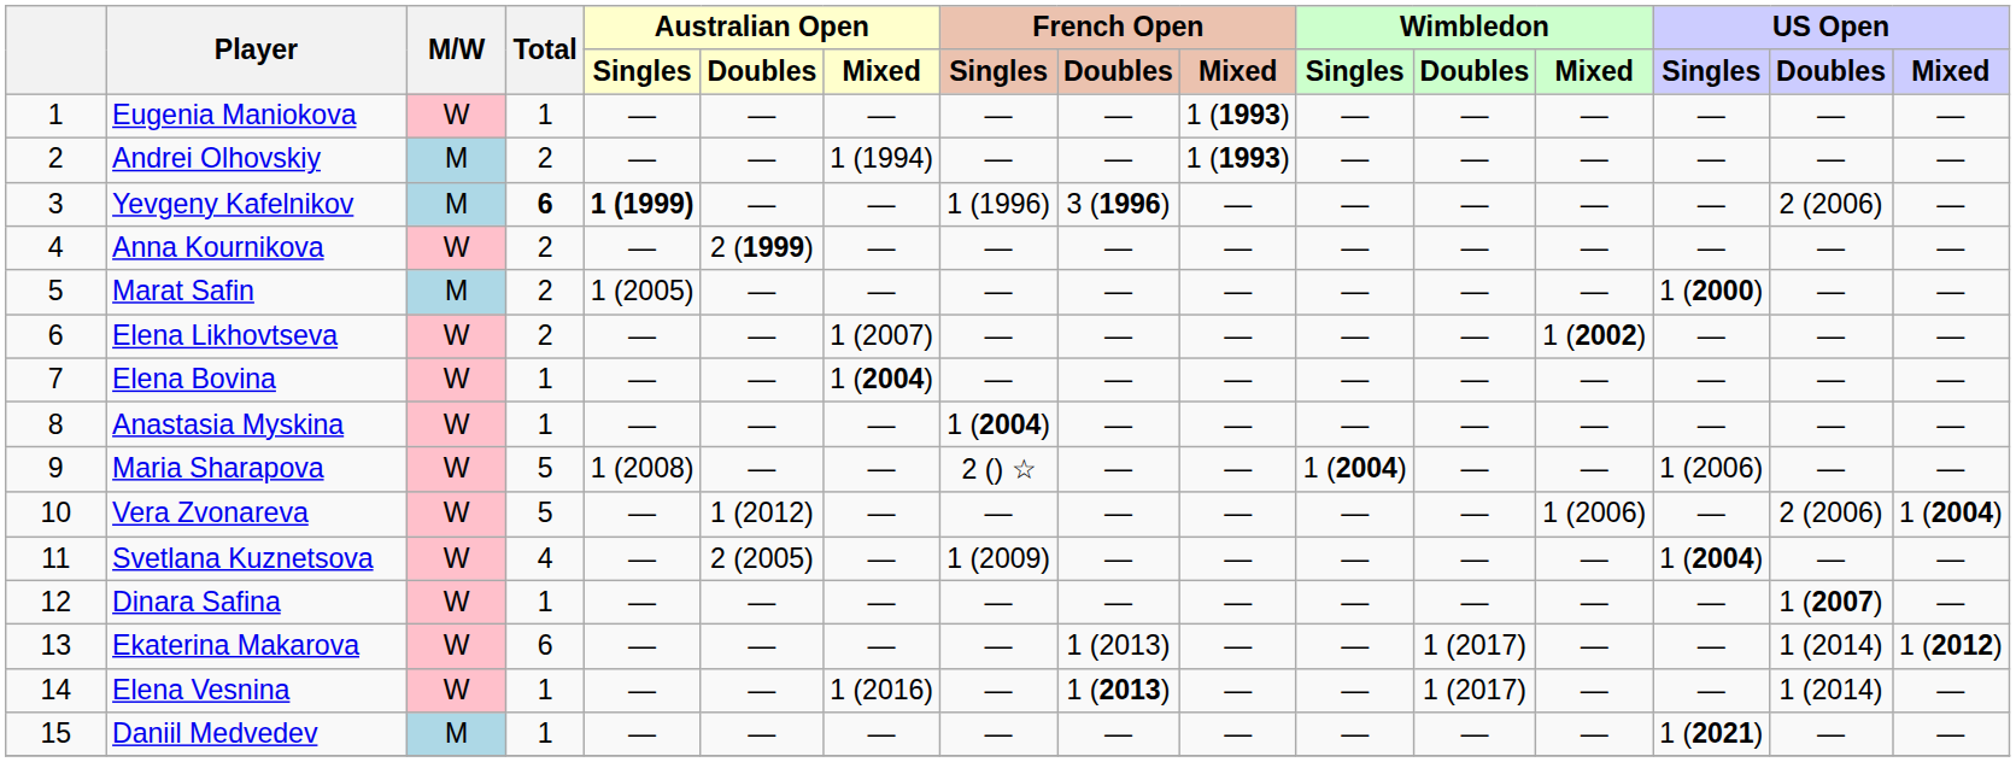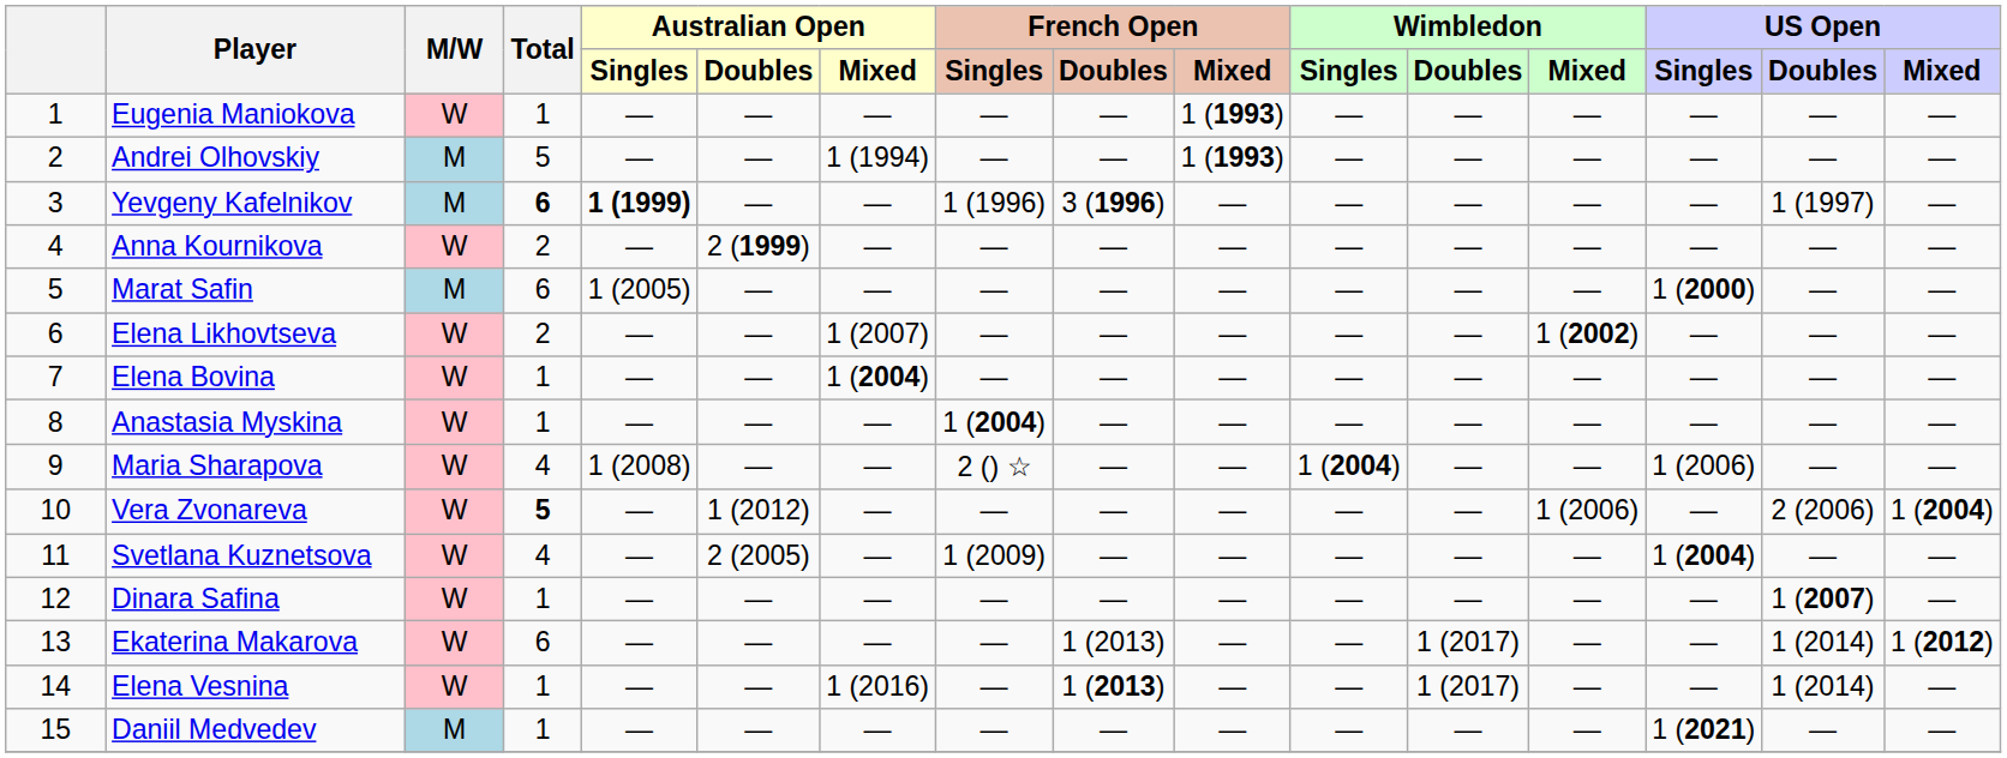 <table class="wikitable mw-datatable sortable" style="text-align:center;">
 <tr>
 <th data-sort-type="number" width="5%" rowspan="2"></th>
 <th width="15%" rowspan="2">Player</th>
 <th width="5%"  rowspan="2">M/W</th>
 <th rowspan="2">Total</th>
 <th colspan="3" style="background:#ffc;">Australian Open</th>
 <th colspan="3" style="background:#ebc2af;">French Open</th>
 <th colspan="3" style="background:#cfc;">Wimbledon</th>
 <th colspan="3" style="background:#ccf;">US Open</th>
 </tr>
 <tr>
 <th style="background:#ffc; width:60px;">Singles</th>
 <th style="background:#ffc; width:60px;">Doubles</th>
 <th style="background:#ffc; width:60px;">Mixed</th>
 <th style="background:#ebc2af; width:60px;">Singles</th>
 <th style="background:#ebc2af; width:60px;">Doubles</th>
 <th style="background:#ebc2af; width:60px;">Mixed</th>
 <th style="background:#cfc; width:60px;">Singles</th>
 <th style="background:#cfc; width:60px;">Doubles</th>
 <th style="background:#cfc; width:60px;">Mixed</th>
 <th style="background:#ccf; width:60px;">Singles</th>
 <th style="background:#ccf; width:60px;">Doubles</th>
 <th style="background:#ccf; width:60px;">Mixed</th>
 </tr>
 <tr>
 <td>1</td>
 <td style="text-align:left"><a href='#'>Eugenia Maniokova</a></td>
 <td style="background:pink;">W</td>
 <td>1</td>
 <td>—</td>
 <td>—</td>
 <td>—</td>
 <td>—</td>
 <td>—</td>
 <td>1 (<strong>1993</strong>)</td>
 <td>—</td>
 <td>—</td>
 <td>—</td>
 <td>—</td>
 <td>—</td>
 <td>—</td>
 </tr>
 <tr>
 <td>2</td>
 <td style="text-align:left"><a href='#'>Andrei Olhovskiy</a></td>
 <td style="background:lightblue;">M</td>
-<td>2</td>
+<td>5</td>
 <td>—</td>
 <td>—</td>
 <td>1 (1994)</td>
 <td>—</td>
 <td>—</td>
 <td>1 (<strong>1993</strong>)</td>
 <td>—</td>
 <td>—</td>
 <td>—</td>
 <td>—</td>
 <td>—</td>
 <td>—</td>
 </tr>
 <tr>
 <td>3</td>
 <td style="text-align:left"><a href='#'>Yevgeny Kafelnikov</a></td>
 <td style="background:lightblue;">M</td>
 <td><strong>6</strong></td>
 <td><strong>1 (1999)</strong></td>
 <td>—</td>
 <td>—</td>
 <td>1 (1996)</td>
 <td>3 (<strong>1996</strong>)</td>
 <td>—</td>
 <td>—</td>
 <td>—</td>
 <td>—</td>
 <td>—</td>
-<td>2 (2006)</td>
+<td>1 (1997)</td>
 <td>—</td>
 </tr>
 <tr>
 <td>4</td>
 <td style="text-align:left"><a href='#'>Anna Kournikova</a></td>
 <td style="background:pink;">W</td>
 <td>2</td>
 <td>—</td>
 <td>2 (<strong>1999</strong>)</td>
 <td>—</td>
 <td>—</td>
 <td>—</td>
 <td>—</td>
 <td>—</td>
 <td>—</td>
 <td>—</td>
 <td>—</td>
 <td>—</td>
 <td>—</td>
 </tr>
 <tr>
 <td>5</td>
 <td style="text-align:left"><a href='#'>Marat Safin</a></td>
 <td style="background:lightblue;">M</td>
-<td>2</td>
+<td>6</td>
 <td>1 (2005)</td>
 <td>—</td>
 <td>—</td>
 <td>—</td>
 <td>—</td>
 <td>—</td>
 <td>—</td>
 <td>—</td>
 <td>—</td>
 <td>1 (<strong>2000</strong>)</td>
 <td>—</td>
 <td>—</td>
 </tr>
 <tr>
 <td>6</td>
 <td style="text-align:left"><a href='#'>Elena Likhovtseva</a></td>
 <td style="background:pink;">W</td>
 <td>2</td>
 <td>—</td>
 <td>—</td>
 <td>1 (2007)</td>
 <td>—</td>
 <td>—</td>
 <td>—</td>
 <td>—</td>
 <td>—</td>
 <td>1 (<strong>2002</strong>)</td>
 <td>—</td>
 <td>—</td>
 <td>—</td>
 </tr>
 <tr>
 <td>7</td>
 <td style="text-align:left"><a href='#'>Elena Bovina</a></td>
 <td style="background:pink;">W</td>
 <td>1</td>
 <td>—</td>
 <td>—</td>
 <td>1 (<strong>2004</strong>)</td>
 <td>—</td>
 <td>—</td>
 <td>—</td>
 <td>—</td>
 <td>—</td>
 <td>—</td>
 <td>—</td>
 <td>—</td>
 <td>—</td>
 </tr>
 <tr>
 <td>8</td>
 <td style="text-align:left"><a href='#'>Anastasia Myskina</a></td>
 <td style="background:pink;">W</td>
 <td>1</td>
 <td>—</td>
 <td>—</td>
 <td>—</td>
 <td>1 (<strong>2004</strong>)</td>
 <td>—</td>
 <td>—</td>
 <td>—</td>
 <td>—</td>
 <td>—</td>
 <td>—</td>
 <td>—</td>
 <td>—</td>
 </tr>
 <tr>
 <td>9</td>
 <td style="text-align:left"><a href='#'>Maria Sharapova</a></td>
 <td style="background:pink;">W</td>
-<td>5</td>
+<td>4</td>
 <td>1 (2008)</td>
 <td>—</td>
 <td>—</td>
 <td>2 () ☆</td>
 <td>—</td>
 <td>—</td>
 <td>1 (<strong>2004</strong>)</td>
 <td>—</td>
 <td>—</td>
 <td>1 (2006)</td>
 <td>—</td>
 <td>—</td>
 </tr>
 <tr>
 <td>10</td>
 <td style="text-align:left"><a href='#'>Vera Zvonareva</a></td>
 <td style="background:pink;">W</td>
-<td>5</td>
+<td><strong>5</strong></td>
 <td>—</td>
 <td>1 (2012)</td>
 <td>—</td>
 <td>—</td>
 <td>—</td>
 <td>—</td>
 <td>—</td>
 <td>—</td>
 <td>1 (2006)</td>
 <td>—</td>
 <td>2 (2006)</td>
 <td>1 (<strong>2004</strong>)</td>
 </tr>
 <tr>
 <td>11</td>
 <td style="text-align:left"><a href='#'>Svetlana Kuznetsova</a></td>
 <td style="background:pink;">W</td>
 <td>4</td>
 <td>—</td>
 <td>2 (2005)</td>
 <td>—</td>
 <td>1 (2009)</td>
 <td>—</td>
 <td>—</td>
 <td>—</td>
 <td>—</td>
 <td>—</td>
 <td>1 (<strong>2004</strong>)</td>
 <td>—</td>
 <td>—</td>
 </tr>
 <tr>
 <td>12</td>
 <td style="text-align:left"><a href='#'>Dinara Safina</a></td>
 <td style="background:pink;">W</td>
 <td>1</td>
 <td>—</td>
 <td>—</td>
 <td>—</td>
 <td>—</td>
 <td>—</td>
 <td>—</td>
 <td>—</td>
 <td>—</td>
 <td>—</td>
 <td>—</td>
 <td>1 (<strong>2007</strong>)</td>
 <td>—</td>
 </tr>
 <tr>
 <td>13</td>
 <td style="text-align:left"><a href='#'>Ekaterina Makarova</a></td>
 <td style="background:pink;">W</td>
 <td>6</td>
 <td>—</td>
 <td>—</td>
 <td>—</td>
 <td>—</td>
 <td>1 (2013)</td>
 <td>—</td>
 <td>—</td>
 <td>1 (2017)</td>
 <td>—</td>
 <td>—</td>
 <td>1 (2014)</td>
 <td>1 (<strong>2012</strong>)</td>
 </tr>
 <tr>
 <td>14</td>
 <td style="text-align:left"><a href='#'>Elena Vesnina</a></td>
 <td style="background:pink;">W</td>
 <td>1</td>
 <td>—</td>
 <td>—</td>
 <td>1 (2016)</td>
 <td>—</td>
 <td>1 (<strong>2013</strong>)</td>
 <td>—</td>
 <td>—</td>
 <td>1 (2017)</td>
 <td>—</td>
 <td>—</td>
 <td>1 (2014)</td>
 <td>—</td>
 </tr>
 <tr>
 <td>15</td>
 <td style="text-align:left"><a href='#'>Daniil Medvedev</a></td>
 <td style="background:lightblue;">M</td>
 <td>1</td>
 <td>—</td>
 <td>—</td>
 <td>—</td>
 <td>—</td>
 <td>—</td>
 <td>—</td>
 <td>—</td>
 <td>—</td>
 <td>—</td>
 <td>1 (<strong>2021</strong>)</td>
 <td>—</td>
 <td>—</td>
 </tr>
 <tr>
 </tr>
 </table>
